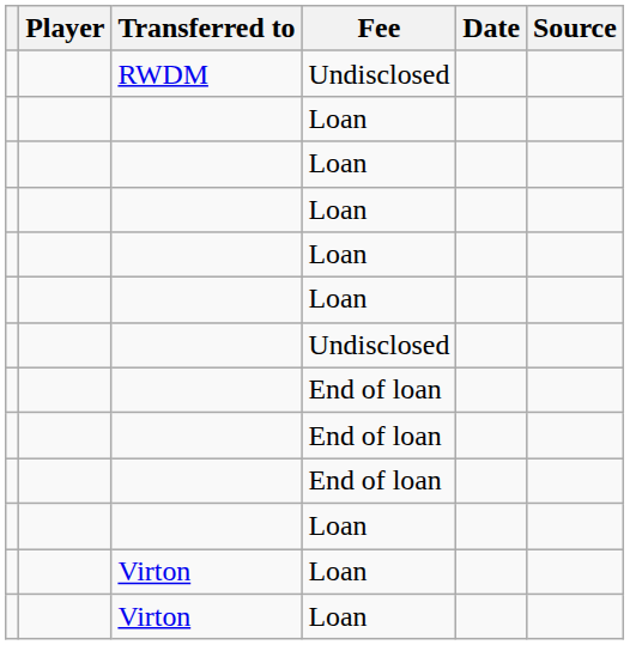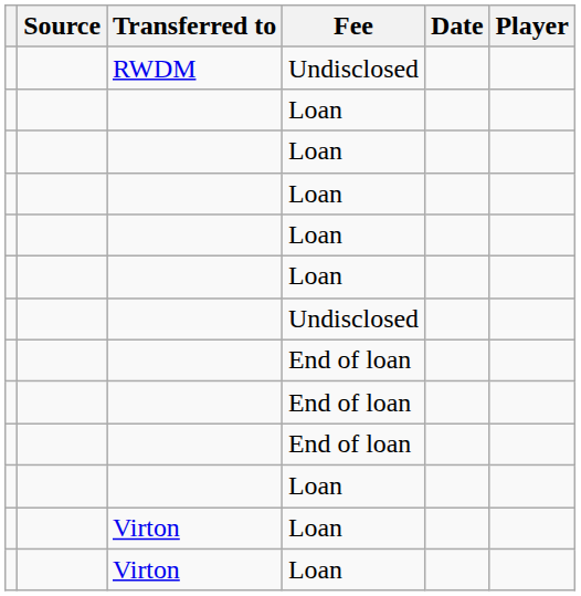 <table class="wikitable plainrowheaders sortable">
 <tr>
 <th></th>
-<th scope=col>Player</th>
+<th scope=col>Source</th>
 <th>Transferred to</th>
 <th !scope=col; style="width: 65px;">Fee</th>
 <th scope=col>Date</th>
-<th scope=col>Source</th>
+<th scope=col>Player</th>
 </tr>
 <tr>
 <td align=center></td>
 <td></td>
 <td><a href='#'>RWDM</a></td>
 <td>Undisclosed</td>
 <td></td>
 <td></td>
 </tr>
 <tr>
 <td align=center></td>
 <td></td>
 <td></td>
 <td>Loan</td>
 <td></td>
 <td></td>
 </tr>
 <tr>
 <td align=center></td>
 <td></td>
 <td></td>
 <td>Loan</td>
 <td></td>
 <td></td>
 </tr>
 <tr>
 <td align=center></td>
 <td></td>
 <td></td>
 <td>Loan</td>
 <td></td>
 <td></td>
 </tr>
 <tr>
 <td align=center></td>
 <td></td>
 <td></td>
 <td>Loan</td>
 <td></td>
 <td></td>
 </tr>
 <tr>
 <td align=center></td>
 <td></td>
 <td></td>
 <td>Loan</td>
 <td></td>
 <td></td>
 </tr>
 <tr>
 <td align=center></td>
 <td></td>
 <td></td>
 <td>Undisclosed</td>
 <td></td>
 <td></td>
 </tr>
 <tr>
 <td align=center></td>
 <td></td>
 <td></td>
 <td>End of loan</td>
 <td></td>
 <td></td>
 </tr>
 <tr>
 <td align=center></td>
 <td></td>
 <td></td>
 <td>End of loan</td>
 <td></td>
 <td></td>
 </tr>
 <tr>
 <td align=center></td>
 <td></td>
 <td></td>
 <td>End of loan</td>
 <td></td>
 <td></td>
 </tr>
 <tr>
 <td align=center></td>
 <td></td>
 <td></td>
 <td>Loan</td>
 <td></td>
 <td></td>
 </tr>
 <tr>
 <td align=center></td>
 <td></td>
 <td><a href='#'>Virton</a></td>
 <td>Loan</td>
 <td></td>
 <td></td>
 </tr>
 <tr>
 <td align=center></td>
 <td></td>
 <td><a href='#'>Virton</a></td>
 <td>Loan</td>
 <td></td>
 <td></td>
 </tr>
 </table>
